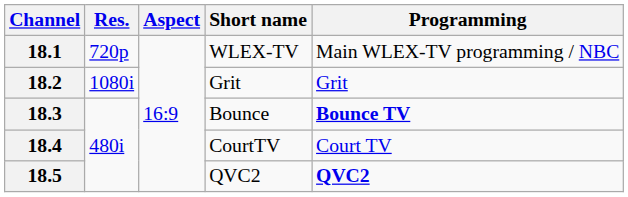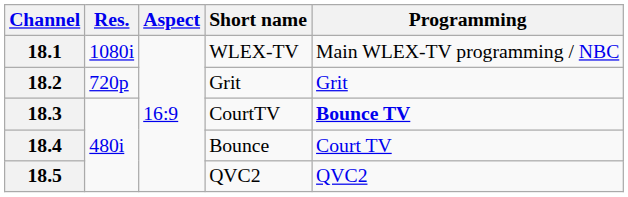 <table class="wikitable">
 <tr>
 <th scope="col"><a href='#'>Channel</a></th>
 <th scope="col"><a href='#'>Res.</a></th>
 <th scope="col"><a href='#'>Aspect</a></th>
 <th scope="col">Short name</th>
 <th scope="col">Programming</th>
 </tr>
 <tr>
 <th scope="row">18.1</th>
-<td><a href='#'>720p</a></td>
+<td><a href='#'>1080i</a></td>
 <td rowspan="5"><a href='#'>16:9</a></td>
 <td>WLEX-TV</td>
 <td>Main WLEX-TV programming / <a href='#'>NBC</a></td>
 </tr>
 <tr>
 <th scope="row">18.2</th>
-<td><a href='#'>1080i</a></td>
+<td><a href='#'>720p</a></td>
 <td>Grit</td>
 <td><a href='#'>Grit</a></td>
 </tr>
 <tr>
 <th scope="row">18.3</th>
 <td rowspan="3"><a href='#'>480i</a></td>
-<td>Bounce</td>
+<td>CourtTV</td>
 <td><strong><a href='#'>Bounce TV</a></strong></td>
 </tr>
 <tr>
 <th scope="row">18.4</th>
-<td>CourtTV</td>
+<td>Bounce</td>
 <td><a href='#'>Court TV</a></td>
 </tr>
 <tr>
 <th scope="row">18.5</th>
 <td>QVC2</td>
-<td><strong><a href='#'>QVC2</a></strong></td>
+<td><a href='#'>QVC2</a></td>
 </tr>
 </table>
